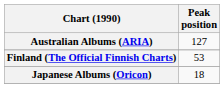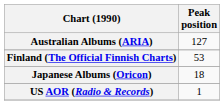 <table class="wikitable sortable plainrowheaders" style="text-align:center">
 <tr>
 <th scope="col">Chart (1990)</th>
 <th scope="col">Peak<br> position</th>
 </tr>
 <tr>
 <th scope="row">Australian Albums (<a href='#'>ARIA</a>)</th>
 <td>127</td>
 </tr>
 <tr>
 </tr>
 <tr>
 </tr>
 <tr>
 <th scope="row">Finland (<a href='#'>The Official Finnish Charts</a>)</th>
 <td align="center">53</td>
 </tr>
 <tr>
 </tr>
 <tr>
 <th scope="row">Japanese Albums (<a href='#'>Oricon</a>)</th>
 <td>18</td>
 </tr>
 <tr>
 </tr>
 <tr>
 </tr>
 <tr>
 </tr>
 <tr>
 </tr>
 <tr>
 </tr>
 <tr>
+<th scope="row">US <a href='#'>AOR</a> (<em><a href='#'>Radio & Records</a></em>)</th>
+<td>1</td>
+</tr>
+<tr>
 </tr>
 </table>
